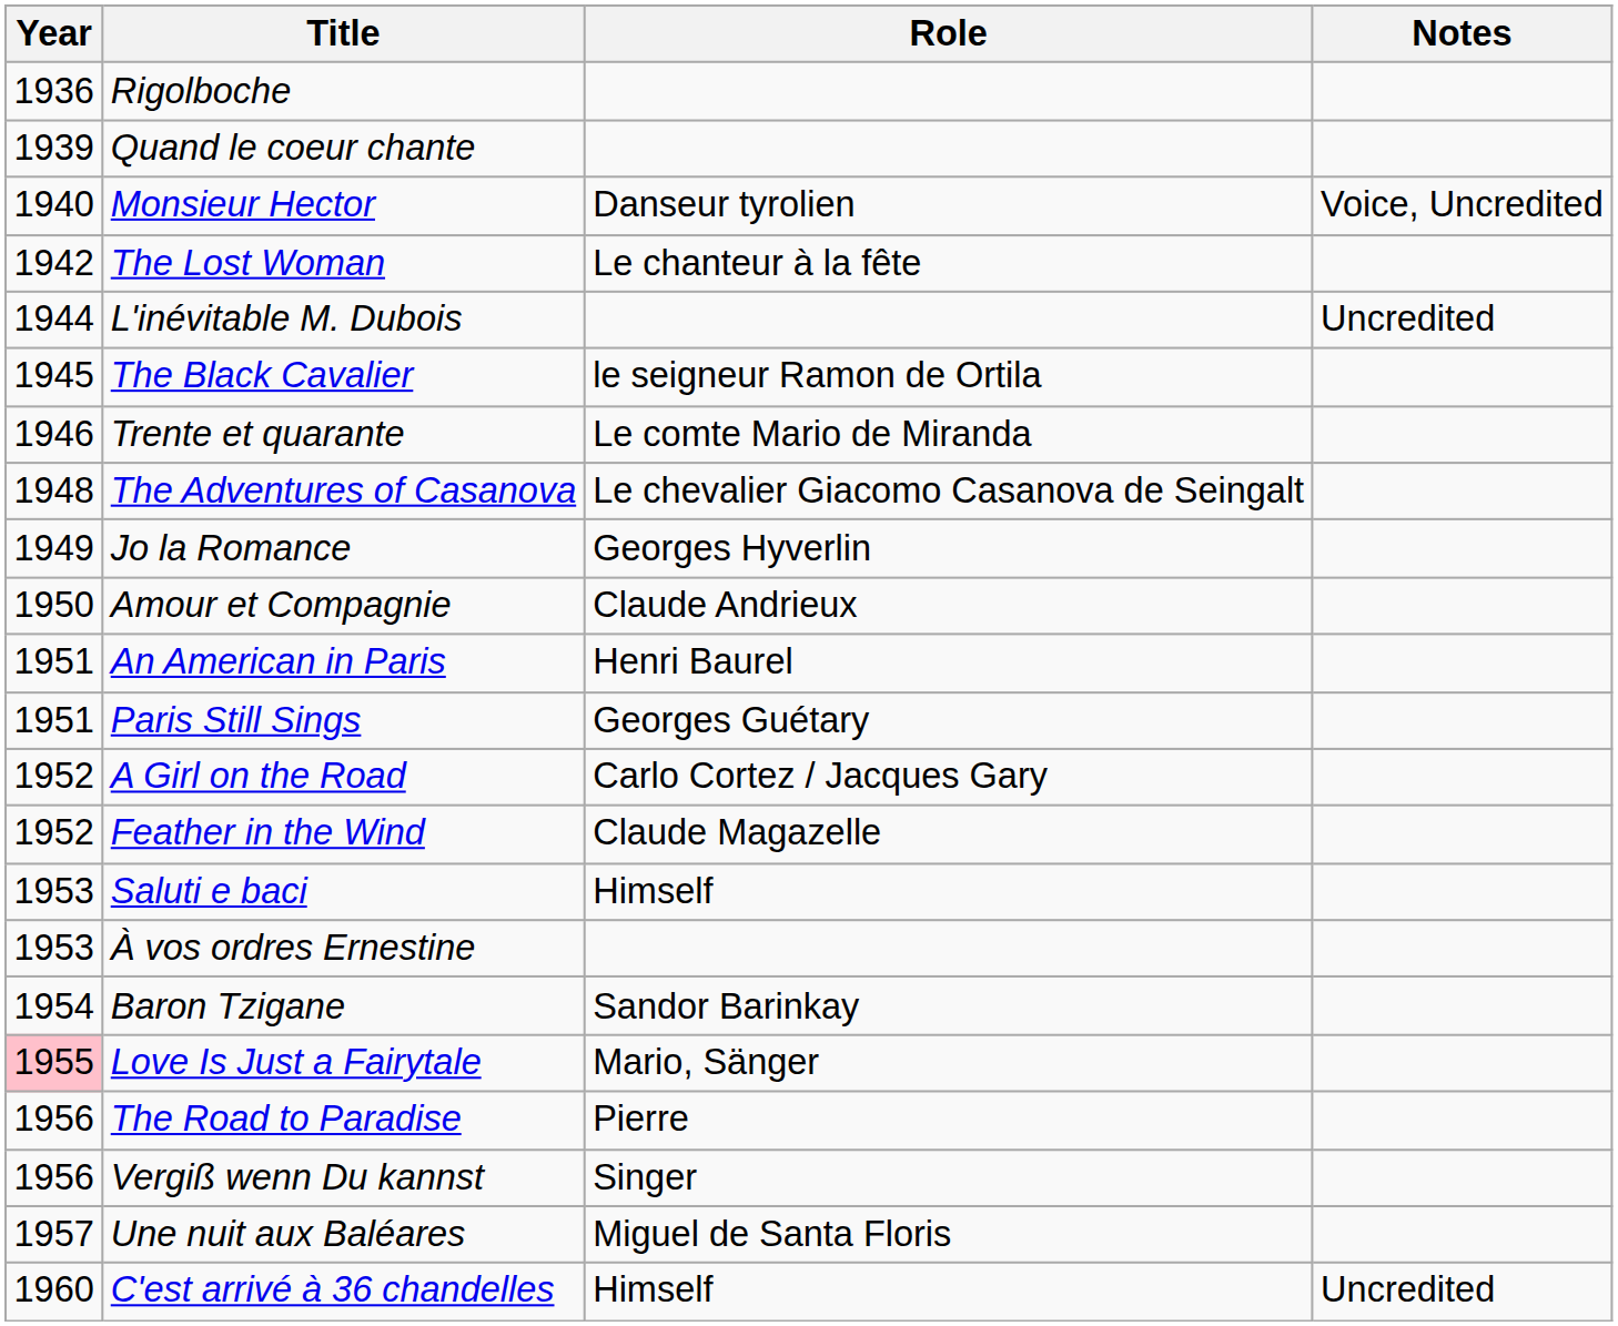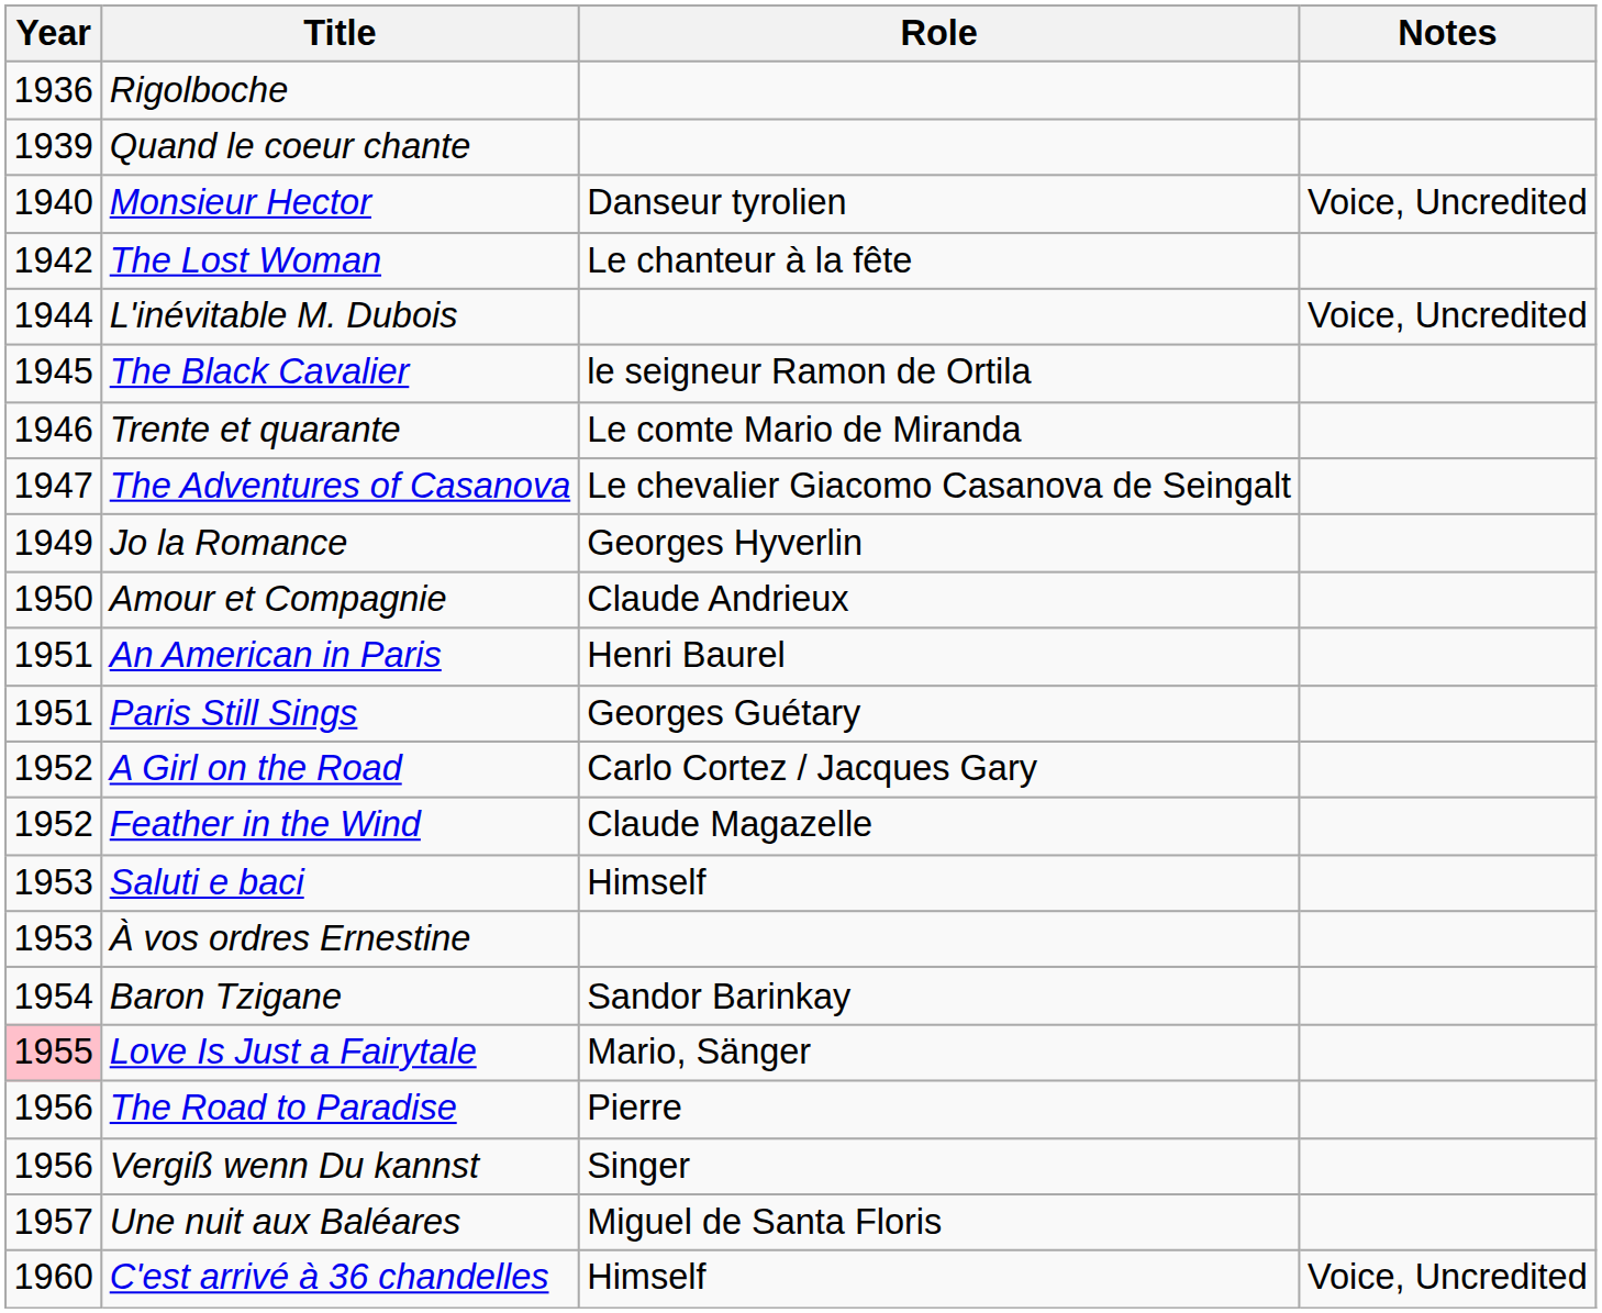 <table class="wikitable">
 <tr>
 <th>Year</th>
 <th>Title</th>
 <th>Role</th>
 <th>Notes</th>
 </tr>
 <tr>
 <td>1936</td>
 <td><em>Rigolboche</em></td>
 <td></td>
 <td></td>
 </tr>
 <tr>
 <td>1939</td>
 <td><em>Quand le coeur chante</em></td>
 <td></td>
 <td></td>
 </tr>
 <tr>
 <td>1940</td>
 <td><em><a href='#'>Monsieur Hector</a></em></td>
 <td>Danseur tyrolien</td>
 <td>Voice, Uncredited</td>
 </tr>
 <tr>
 <td>1942</td>
 <td><em><a href='#'>The Lost Woman</a></em></td>
 <td>Le chanteur à la fête</td>
 <td></td>
 </tr>
 <tr>
 <td>1944</td>
 <td><em>L'inévitable M. Dubois</em></td>
 <td></td>
-<td>Uncredited</td>
+<td>Voice, Uncredited</td>
 </tr>
 <tr>
 <td>1945</td>
 <td><em><a href='#'>The Black Cavalier</a></em></td>
 <td>le seigneur Ramon de Ortila</td>
 <td></td>
 </tr>
 <tr>
 <td>1946</td>
 <td><em>Trente et quarante</em></td>
 <td>Le comte Mario de Miranda</td>
 <td></td>
 </tr>
 <tr>
-<td>1948</td>
+<td>1947</td>
 <td><em><a href='#'>The Adventures of Casanova</a></em></td>
 <td>Le chevalier Giacomo Casanova de Seingalt</td>
 <td></td>
 </tr>
 <tr>
 <td>1949</td>
 <td><em>Jo la Romance</em></td>
 <td>Georges Hyverlin</td>
 <td></td>
 </tr>
 <tr>
 <td>1950</td>
 <td><em>Amour et Compagnie</em></td>
 <td>Claude Andrieux</td>
 <td></td>
 </tr>
 <tr>
 <td>1951</td>
 <td><em><a href='#'>An American in Paris</a></em></td>
 <td>Henri Baurel</td>
 <td></td>
 </tr>
 <tr>
 <td>1951</td>
 <td><em><a href='#'>Paris Still Sings</a></em></td>
 <td>Georges Guétary</td>
 <td></td>
 </tr>
 <tr>
 <td>1952</td>
 <td><em><a href='#'>A Girl on the Road</a></em></td>
 <td>Carlo Cortez / Jacques Gary</td>
 <td></td>
 </tr>
 <tr>
 <td>1952</td>
 <td><em><a href='#'>Feather in the Wind</a></em></td>
 <td>Claude Magazelle</td>
 <td></td>
 </tr>
 <tr>
 <td>1953</td>
 <td><em><a href='#'>Saluti e baci</a></em></td>
 <td>Himself</td>
 <td></td>
 </tr>
 <tr>
 <td>1953</td>
 <td><em>À vos ordres Ernestine</em></td>
 <td></td>
 <td></td>
 </tr>
 <tr>
 <td>1954</td>
 <td><em>Baron Tzigane</em></td>
 <td>Sandor Barinkay</td>
 <td></td>
 </tr>
 <tr>
 <td style="background: pink;">1955</td>
 <td><em><a href='#'>Love Is Just a Fairytale</a></em></td>
 <td>Mario, Sänger</td>
 <td></td>
 </tr>
 <tr>
 <td>1956</td>
 <td><em><a href='#'>The Road to Paradise</a></em></td>
 <td>Pierre</td>
 <td></td>
 </tr>
 <tr>
 <td>1956</td>
 <td><em>Vergiß wenn Du kannst</em></td>
 <td>Singer</td>
 <td></td>
 </tr>
 <tr>
 <td>1957</td>
 <td><em>Une nuit aux Baléares</em></td>
 <td>Miguel de Santa Floris</td>
 <td></td>
 </tr>
 <tr>
 <td>1960</td>
 <td><em><a href='#'>C'est arrivé à 36 chandelles</a></em></td>
 <td>Himself</td>
-<td>Uncredited</td>
+<td>Voice, Uncredited</td>
 </tr>
 </table>
